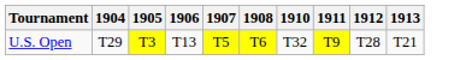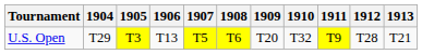 <table class="wikitable" style="font-size:95%;text-align:center;">
 <tr>
 <th>Tournament</th>
 <th>1904</th>
 <th>1905</th>
 <th>1906</th>
 <th>1907</th>
 <th>1908</th>
+<th>1909</th>
 <th>1910</th>
 <th>1911</th>
 <th>1912</th>
 <th>1913</th>
 </tr>
 <tr>
 <td align=left><a href='#'>U.S. Open</a></td>
 <td>T29</td>
 <td style="background:yellow;">T3</td>
 <td>T13</td>
 <td style="background:yellow;">T5</td>
 <td style="background:yellow;">T6</td>
+<td>T20</td>
 <td>T32</td>
 <td style="background:yellow;">T9</td>
 <td>T28</td>
 <td>T21</td>
 </tr>
 </table>
